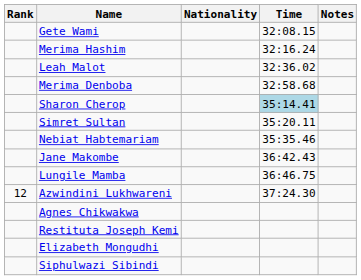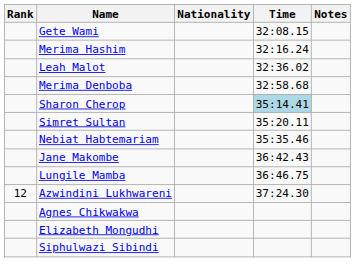 <table class="wikitable sortable" style="text-align:center">
 <tr>
 <th>Rank</th>
 <th>Name</th>
 <th>Nationality</th>
 <th>Time</th>
 <th>Notes</th>
 </tr>
 <tr>
 <td></td>
 <td align=left><a href='#'>Gete Wami</a></td>
 <td align=left></td>
 <td>32:08.15</td>
 <td></td>
 </tr>
 <tr>
 <td></td>
 <td align=left><a href='#'>Merima Hashim</a></td>
 <td align=left></td>
 <td>32:16.24</td>
 <td></td>
 </tr>
 <tr>
 <td></td>
 <td align=left><a href='#'>Leah Malot</a></td>
 <td align=left></td>
 <td>32:36.02</td>
 <td></td>
 </tr>
 <tr>
 <td></td>
 <td align=left><a href='#'>Merima Denboba</a></td>
 <td align=left></td>
 <td>32:58.68</td>
 <td></td>
 </tr>
 <tr>
 <td></td>
 <td align=left><a href='#'>Sharon Cherop</a></td>
 <td align=left></td>
 <td style="background: lightblue;">35:14.41</td>
 <td></td>
 </tr>
 <tr>
 <td></td>
 <td align=left><a href='#'>Simret Sultan</a></td>
 <td align=left></td>
 <td>35:20.11</td>
 <td></td>
 </tr>
 <tr>
 <td></td>
 <td align=left><a href='#'>Nebiat Habtemariam</a></td>
 <td align=left></td>
 <td>35:35.46</td>
 <td></td>
 </tr>
 <tr>
 <td></td>
 <td align=left><a href='#'>Jane Makombe</a></td>
 <td align=left></td>
 <td>36:42.43</td>
 <td></td>
 </tr>
 <tr>
 <td></td>
 <td align=left><a href='#'>Lungile Mamba</a></td>
 <td align=left></td>
 <td>36:46.75</td>
 <td></td>
 </tr>
 <tr>
 <td>12</td>
 <td align=left><a href='#'>Azwindini Lukhwareni</a></td>
 <td align=left></td>
 <td>37:24.30</td>
 <td></td>
 </tr>
 <tr>
 <td></td>
 <td align=left><a href='#'>Agnes Chikwakwa</a></td>
 <td align=left></td>
 <td></td>
 <td></td>
 </tr>
 <tr>
 <td></td>
-<td align=left><a href='#'>Restituta Joseph Kemi</a></td>
-<td align=left></td>
-<td></td>
-<td></td>
-</tr>
-<tr>
-<td></td>
 <td align=left><a href='#'>Elizabeth Mongudhi</a></td>
 <td align=left></td>
 <td></td>
 <td></td>
 </tr>
 <tr>
 <td></td>
 <td align=left><a href='#'>Siphulwazi Sibindi</a></td>
 <td align=left></td>
 <td></td>
 <td></td>
 </tr>
 </table>
